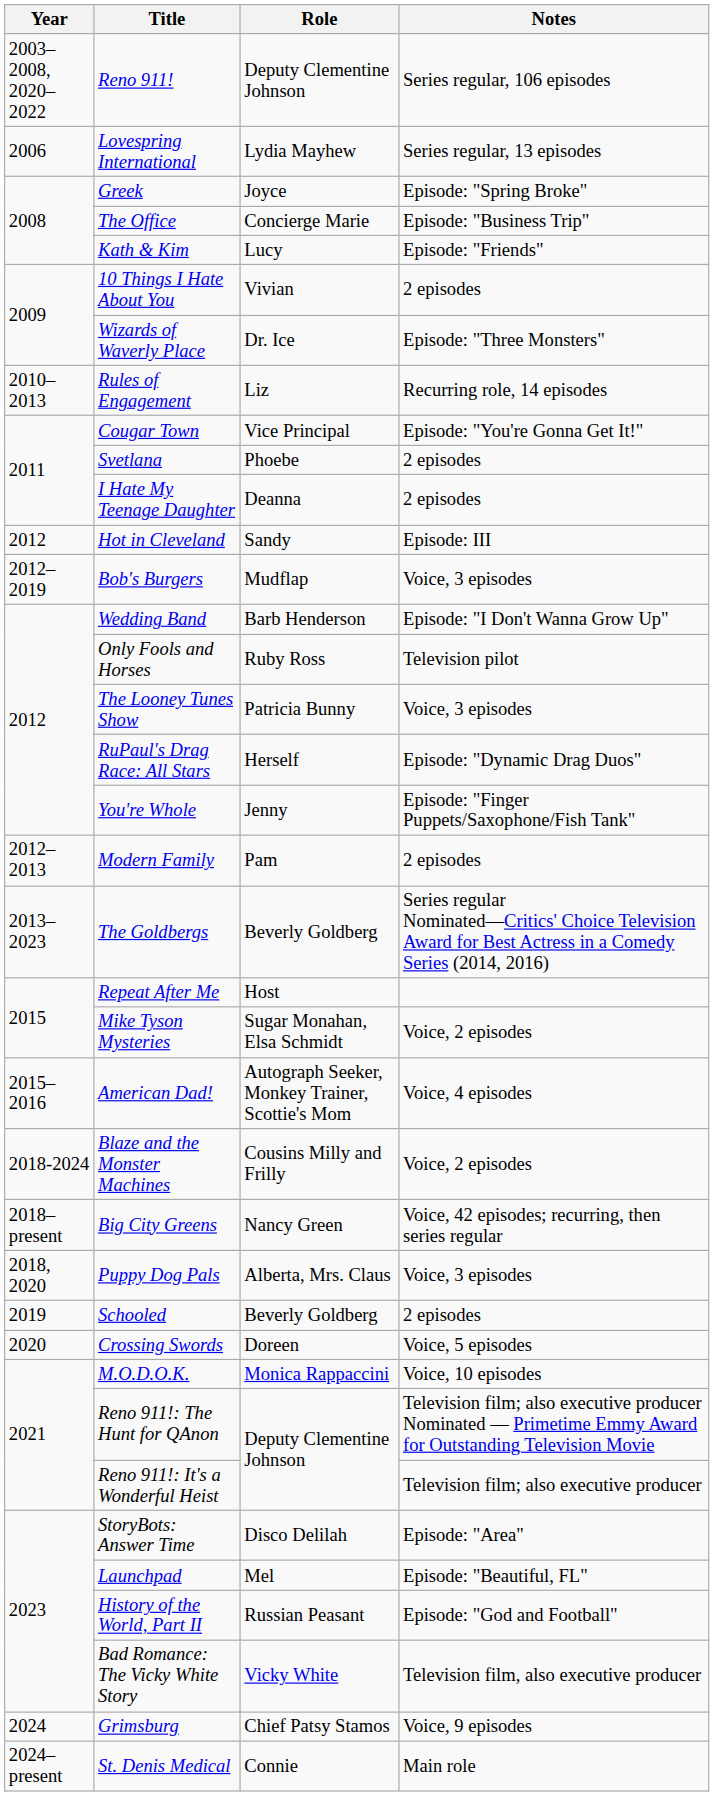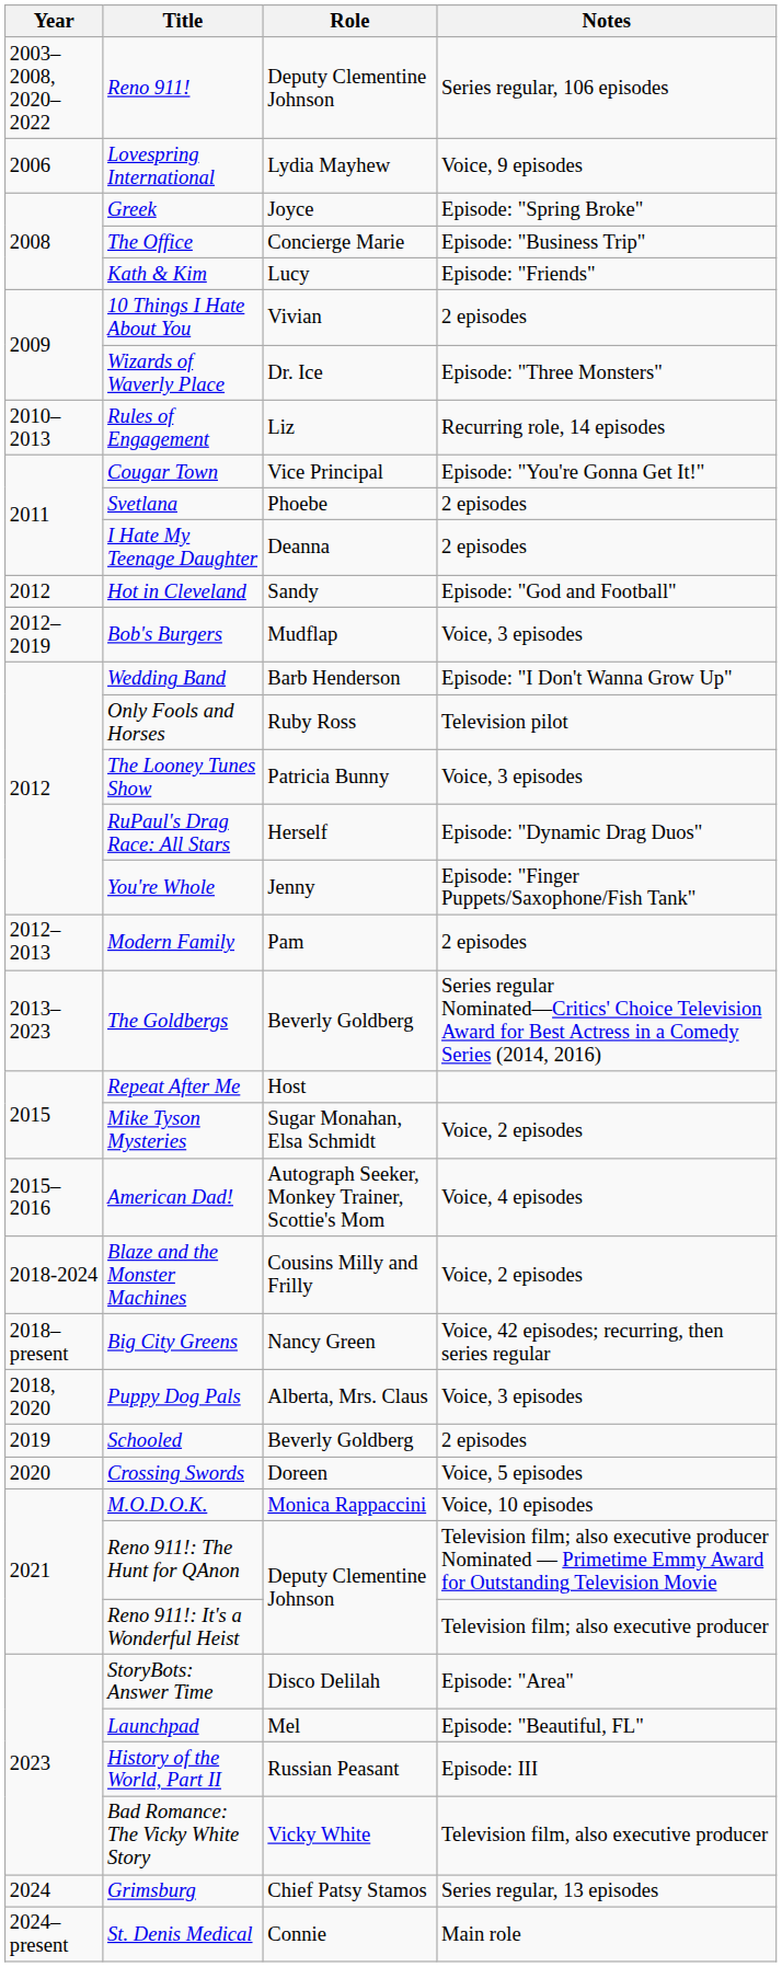 <table class="wikitable sortable">
 <tr>
 <th>Year</th>
 <th>Title</th>
 <th>Role</th>
 <th class="unsortable">Notes</th>
 </tr>
 <tr>
 <td>2003–2008, 2020–2022</td>
 <td><em><a href='#'>Reno 911!</a></em></td>
 <td>Deputy Clementine Johnson</td>
 <td>Series regular, 106 episodes</td>
 </tr>
 <tr>
 <td>2006</td>
 <td><em><a href='#'>Lovespring International</a></em></td>
 <td>Lydia Mayhew</td>
-<td>Series regular, 13 episodes</td>
+<td>Voice, 9 episodes</td>
 </tr>
 <tr>
 <td rowspan="3">2008</td>
 <td><em><a href='#'>Greek</a></em></td>
 <td>Joyce</td>
 <td>Episode: "Spring Broke"</td>
 </tr>
 <tr>
 <td><em><a href='#'>The Office</a></em></td>
 <td>Concierge Marie</td>
 <td>Episode: "Business Trip"</td>
 </tr>
 <tr>
 <td><em><a href='#'>Kath & Kim</a></em></td>
 <td>Lucy</td>
 <td>Episode: "Friends"</td>
 </tr>
 <tr>
 <td rowspan="2">2009</td>
 <td><em><a href='#'>10 Things I Hate About You</a></em></td>
 <td>Vivian</td>
 <td>2 episodes</td>
 </tr>
 <tr>
 <td><em><a href='#'>Wizards of Waverly Place</a></em></td>
 <td>Dr. Ice</td>
 <td>Episode: "Three Monsters"</td>
 </tr>
 <tr>
 <td>2010–2013</td>
 <td><em><a href='#'>Rules of Engagement</a></em></td>
 <td>Liz</td>
 <td>Recurring role, 14 episodes</td>
 </tr>
 <tr>
 <td rowspan="3">2011</td>
 <td><em><a href='#'>Cougar Town</a></em></td>
 <td>Vice Principal</td>
 <td>Episode: "You're Gonna Get It!"</td>
 </tr>
 <tr>
 <td><em><a href='#'>Svetlana</a></em></td>
 <td>Phoebe</td>
 <td>2 episodes</td>
 </tr>
 <tr>
 <td><em><a href='#'>I Hate My Teenage Daughter</a></em></td>
 <td>Deanna</td>
 <td>2 episodes</td>
 </tr>
 <tr>
 <td>2012</td>
 <td><em><a href='#'>Hot in Cleveland</a></em></td>
 <td>Sandy</td>
-<td>Episode: III</td>
+<td>Episode: "God and Football"</td>
 </tr>
 <tr>
 <td>2012–2019</td>
 <td><em><a href='#'>Bob's Burgers</a></em></td>
 <td>Mudflap</td>
 <td>Voice, 3 episodes</td>
 </tr>
 <tr>
 <td rowspan="5">2012</td>
 <td><em><a href='#'>Wedding Band</a></em></td>
 <td>Barb Henderson</td>
 <td>Episode: "I Don't Wanna Grow Up"</td>
 </tr>
 <tr>
 <td><em>Only Fools and Horses</em></td>
 <td>Ruby Ross</td>
 <td>Television pilot</td>
 </tr>
 <tr>
 <td><em><a href='#'>The Looney Tunes Show</a></em></td>
 <td>Patricia Bunny</td>
 <td>Voice, 3 episodes</td>
 </tr>
 <tr>
 <td><em><a href='#'>RuPaul's Drag Race: All Stars</a></em></td>
 <td>Herself</td>
 <td>Episode: "Dynamic Drag Duos"</td>
 </tr>
 <tr>
 <td><em><a href='#'>You're Whole</a></em></td>
 <td>Jenny</td>
 <td>Episode: "Finger Puppets/Saxophone/Fish Tank"</td>
 </tr>
 <tr>
 <td>2012–2013</td>
 <td><em><a href='#'>Modern Family</a></em></td>
 <td>Pam</td>
 <td>2 episodes</td>
 </tr>
 <tr>
 <td>2013–2023</td>
 <td><em><a href='#'>The Goldbergs</a></em></td>
 <td>Beverly Goldberg</td>
 <td>Series regular<br>Nominated—<a href='#'>Critics' Choice Television Award for Best Actress in a Comedy Series</a> (2014, 2016)</td>
 </tr>
 <tr>
 <td rowspan="2">2015</td>
 <td><em><a href='#'>Repeat After Me</a></em></td>
 <td>Host</td>
 <td></td>
 </tr>
 <tr>
 <td><em><a href='#'>Mike Tyson Mysteries</a></em></td>
 <td>Sugar Monahan, Elsa Schmidt</td>
 <td>Voice, 2 episodes</td>
 </tr>
 <tr>
 <td>2015–2016</td>
 <td><em><a href='#'>American Dad!</a></em></td>
 <td>Autograph Seeker, Monkey Trainer, Scottie's Mom</td>
 <td>Voice, 4 episodes</td>
 </tr>
 <tr>
 <td>2018-2024</td>
 <td><em><a href='#'>Blaze and the Monster Machines</a></em></td>
 <td>Cousins Milly and Frilly</td>
 <td>Voice, 2 episodes</td>
 </tr>
 <tr>
 <td>2018–present</td>
 <td><em><a href='#'>Big City Greens</a></em></td>
 <td>Nancy Green</td>
 <td>Voice, 42 episodes; recurring, then series regular</td>
 </tr>
 <tr>
 <td>2018, 2020</td>
 <td><em><a href='#'>Puppy Dog Pals</a></em></td>
 <td>Alberta, Mrs. Claus</td>
 <td>Voice, 3 episodes</td>
 </tr>
 <tr>
 <td>2019</td>
 <td><em><a href='#'>Schooled</a></em></td>
 <td>Beverly Goldberg</td>
 <td>2 episodes</td>
 </tr>
 <tr>
 <td>2020</td>
 <td><em><a href='#'>Crossing Swords</a></em></td>
 <td>Doreen</td>
 <td>Voice, 5 episodes</td>
 </tr>
 <tr>
 <td rowspan="3">2021</td>
 <td><em><a href='#'>M.O.D.O.K.</a></em></td>
 <td><a href='#'>Monica Rappaccini</a></td>
 <td>Voice, 10 episodes</td>
 </tr>
 <tr>
 <td><em>Reno 911!: The Hunt for QAnon</em></td>
 <td rowspan="2">Deputy Clementine Johnson</td>
 <td>Television film; also executive producer<br>Nominated — <a href='#'>Primetime Emmy Award for Outstanding Television Movie</a></td>
 </tr>
 <tr>
 <td><em>Reno 911!: It's a Wonderful Heist</em></td>
 <td>Television film; also executive producer</td>
 </tr>
 <tr>
 <td rowspan="4">2023</td>
 <td><em>StoryBots: Answer Time</em></td>
 <td>Disco Delilah</td>
 <td>Episode: "Area"</td>
 </tr>
 <tr>
 <td><em><a href='#'>Launchpad</a></em></td>
 <td>Mel</td>
 <td>Episode: "Beautiful, FL"</td>
 </tr>
 <tr>
 <td><em><a href='#'>History of the World, Part II</a></em></td>
 <td>Russian Peasant</td>
-<td>Episode: "God and Football"</td>
+<td>Episode: III</td>
 </tr>
 <tr>
 <td><em>Bad Romance: The Vicky White Story</em></td>
 <td><a href='#'>Vicky White</a></td>
 <td>Television film, also executive producer</td>
 </tr>
 <tr>
 <td>2024</td>
 <td><em><a href='#'>Grimsburg</a></em></td>
 <td>Chief Patsy Stamos</td>
-<td>Voice, 9 episodes</td>
+<td>Series regular, 13 episodes</td>
 </tr>
 <tr>
 <td>2024–present</td>
 <td><em><a href='#'>St. Denis Medical</a></em></td>
 <td>Connie</td>
 <td>Main role</td>
 </tr>
 </table>
